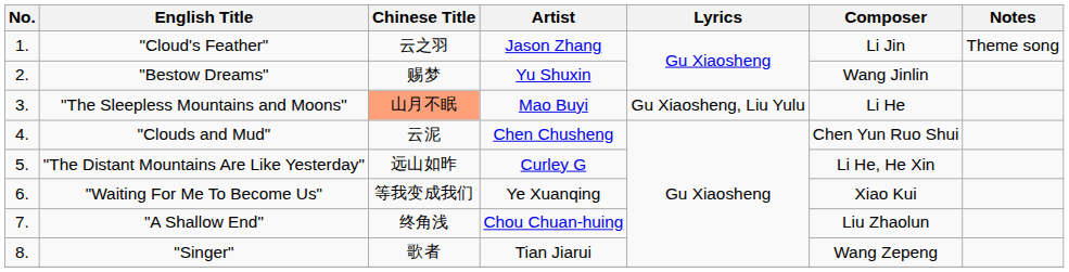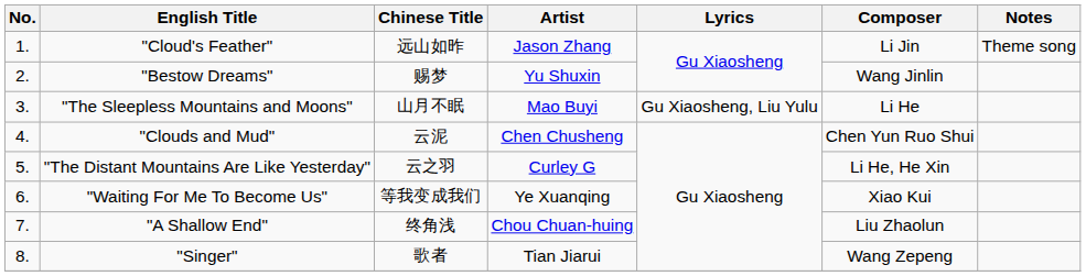 <table class="wikitable" style="text-align:center">
 <tr>
 <th>No.</th>
 <th>English Title</th>
 <th>Chinese Title</th>
 <th>Artist</th>
 <th>Lyrics</th>
 <th>Composer</th>
 <th>Notes</th>
 </tr>
 <tr>
 <td>1.</td>
 <td>"Cloud's Feather"</td>
-<td>云之羽</td>
+<td>远山如昨</td>
 <td><a href='#'>Jason Zhang</a></td>
 <td rowspan="2"><a href='#'>Gu Xiaosheng</a></td>
 <td>Li Jin</td>
 <td>Theme song</td>
 </tr>
 <tr>
 <td>2.</td>
 <td>"Bestow Dreams"</td>
 <td>赐梦</td>
 <td><a href='#'>Yu Shuxin</a></td>
 <td>Wang Jinlin</td>
 <td></td>
 </tr>
 <tr>
 <td>3.</td>
 <td>"The Sleepless Mountains and Moons"</td>
-<td style="background: lightsalmon;">山月不眠</td>
+<td>山月不眠</td>
 <td><a href='#'>Mao Buyi</a></td>
 <td>Gu Xiaosheng, Liu Yulu</td>
 <td>Li He</td>
 <td></td>
 </tr>
 <tr>
 <td>4.</td>
 <td>"Clouds and Mud"</td>
 <td>云泥</td>
 <td><a href='#'>Chen Chusheng</a></td>
 <td rowspan="5">Gu Xiaosheng</td>
 <td>Chen Yun Ruo Shui</td>
 <td></td>
 </tr>
 <tr>
 <td>5.</td>
 <td>"The Distant Mountains Are Like Yesterday"</td>
-<td>远山如昨</td>
+<td>云之羽</td>
 <td><a href='#'>Curley G</a></td>
 <td>Li He, He Xin</td>
 <td></td>
 </tr>
 <tr>
 <td>6.</td>
 <td>"Waiting For Me To Become Us"</td>
 <td>等我变成我们</td>
 <td>Ye Xuanqing</td>
 <td>Xiao Kui</td>
 <td></td>
 </tr>
 <tr>
 <td>7.</td>
 <td>"A Shallow End"</td>
 <td>终角浅</td>
 <td><a href='#'>Chou Chuan-huing</a></td>
 <td>Liu Zhaolun</td>
 <td></td>
 </tr>
 <tr>
 <td>8.</td>
 <td>"Singer"</td>
 <td>歌者</td>
 <td>Tian Jiarui</td>
 <td>Wang Zepeng</td>
 <td></td>
 </tr>
 <tr>
 </tr>
 </table>
